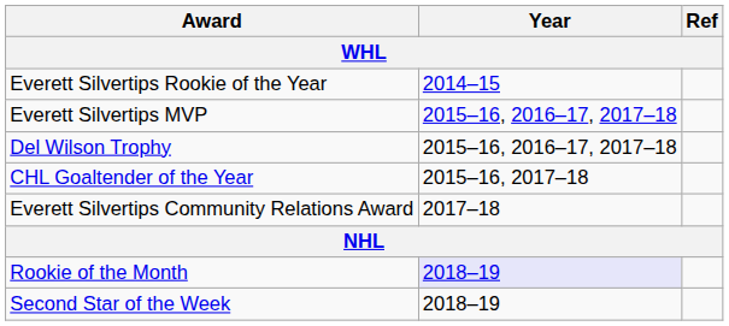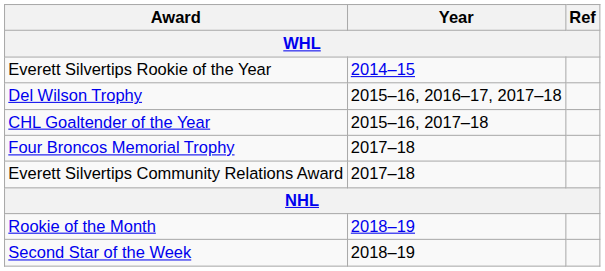 <table class="wikitable">
 <tr>
 <th>Award</th>
 <th>Year</th>
 <th>Ref</th>
 </tr>
 <tr>
 <th colspan="3"><a href='#'>WHL</a></th>
 </tr>
 <tr>
 <td>Everett Silvertips Rookie of the Year</td>
 <td><a href='#'>2014–15</a></td>
 <td></td>
 </tr>
 <tr>
-<td>Everett Silvertips MVP</td>
-<td><a href='#'>2015–16</a>, <a href='#'>2016–17</a>, <a href='#'>2017–18</a></td>
-<td></td>
-</tr>
-<tr>
 <td><a href='#'>Del Wilson Trophy</a></td>
 <td>2015–16, 2016–17, 2017–18</td>
 <td></td>
 </tr>
 <tr>
 <td><a href='#'>CHL Goaltender of the Year</a></td>
 <td>2015–16, 2017–18</td>
+<td></td>
+</tr>
+<tr>
+<td><a href='#'>Four Broncos Memorial Trophy</a></td>
+<td>2017–18</td>
 <td></td>
 </tr>
 <tr>
 <td>Everett Silvertips Community Relations Award</td>
 <td>2017–18</td>
 <td></td>
 </tr>
 <tr>
 <th colspan="3"><a href='#'>NHL</a></th>
 </tr>
 <tr>
 <td><a href='#'>Rookie of the Month</a></td>
-<td style="background: lavender;"><a href='#'>2018–19</a></td>
+<td><a href='#'>2018–19</a></td>
 <td></td>
 </tr>
 <tr>
 <td><a href='#'>Second Star of the Week</a></td>
 <td>2018–19</td>
 <td></td>
 </tr>
 </table>
